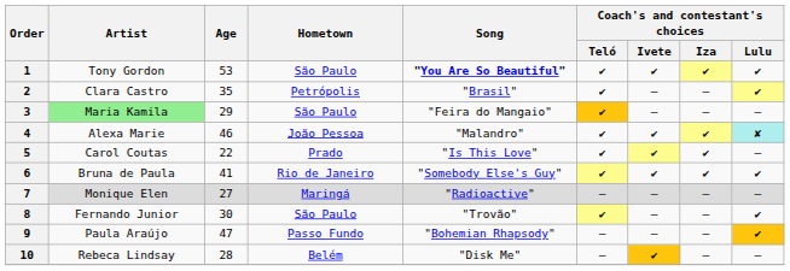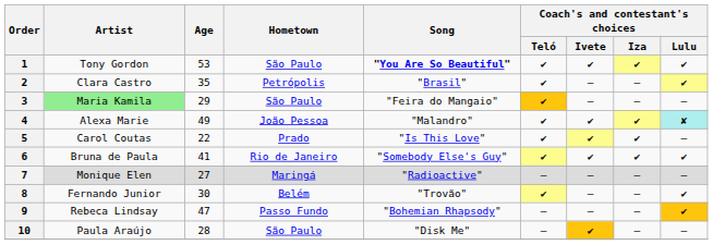 <table class="wikitable" style="text-align:center; line-height:17px; width:100%;">
 <tr>
 <th scope="col" rowspan=2 width="04%">Order</th>
 <th scope="col" rowspan=2 width="18%">Artist</th>
 <th scope="col" rowspan=2 width="05%">Age</th>
 <th scope="col" rowspan=2 width="18%">Hometown</th>
 <th scope="col" rowspan=2 width="20%">Song</th>
 <th scope="col" colspan=4 width="24%">Coach's and contestant's choices</th>
 </tr>
 <tr>
 <th width="6%">Teló</th>
 <th width="6%">Ivete</th>
 <th width="6%">Iza</th>
 <th width="6%">Lulu</th>
 </tr>
 <tr>
 <th>1</th>
 <td>Tony Gordon</td>
 <td>53</td>
 <td><a href='#'>São Paulo</a></td>
 <td><strong>"<a href='#'>You Are So Beautiful</a>"</strong></td>
 <td>✔</td>
 <td>✔</td>
 <td bgcolor=FDFC8F>✔</td>
 <td>✔</td>
 </tr>
 <tr>
 <th>2</th>
 <td>Clara Castro</td>
 <td>35</td>
 <td><a href='#'>Petrópolis</a></td>
 <td>"<a href='#'>Brasil</a>"</td>
 <td>✔</td>
 <td>—</td>
 <td>—</td>
 <td bgcolor=FDFC8F>✔</td>
 </tr>
 <tr>
 <th>3</th>
 <td style="background: lightgreen;">Maria Kamila</td>
 <td>29</td>
 <td><a href='#'>São Paulo</a></td>
 <td>"Feira do Mangaio"</td>
 <td bgcolor=FFC40C>✔</td>
 <td>—</td>
 <td>—</td>
 <td>—</td>
 </tr>
 <tr>
 <th>4</th>
 <td>Alexa Marie</td>
-<td>46</td>
+<td>49</td>
 <td><a href='#'>João Pessoa</a></td>
 <td>"Malandro"</td>
 <td>✔</td>
 <td>✔</td>
 <td bgcolor=FDFC8F>✔</td>
 <td bgcolor=afeeee>✘</td>
 </tr>
 <tr>
 <th>5</th>
 <td>Carol Coutas</td>
 <td>22</td>
 <td><a href='#'>Prado</a></td>
 <td>"<a href='#'>Is This Love</a>"</td>
 <td>✔</td>
 <td bgcolor=FDFC8F>✔</td>
 <td>✔</td>
 <td>—</td>
 </tr>
 <tr>
 <th>6</th>
 <td>Bruna de Paula</td>
 <td>41</td>
 <td><a href='#'>Rio de Janeiro</a></td>
 <td>"<a href='#'>Somebody Else's Guy</a>"</td>
 <td bgcolor=FDFC8F>✔</td>
 <td>✔</td>
 <td>✔</td>
 <td>✔</td>
 </tr>
 <tr bgcolor=DCDCDC>
 <th>7</th>
 <td>Monique Elen</td>
 <td>27</td>
 <td><a href='#'>Maringá</a></td>
 <td>"<a href='#'>Radioactive</a>"</td>
 <td>—</td>
 <td>—</td>
 <td>—</td>
 <td>—</td>
 </tr>
 <tr>
 <th>8</th>
 <td>Fernando Junior</td>
 <td>30</td>
-<td><a href='#'>São Paulo</a></td>
+<td><a href='#'>Belém</a></td>
 <td>"Trovão"</td>
 <td bgcolor=FDFC8F>✔</td>
 <td>—</td>
 <td>—</td>
 <td>✔</td>
 </tr>
 <tr>
 <th>9</th>
-<td>Paula Araújo</td>
+<td>Rebeca Lindsay</td>
 <td>47</td>
 <td><a href='#'>Passo Fundo</a></td>
 <td>"<a href='#'>Bohemian Rhapsody</a>"</td>
 <td>—</td>
 <td>—</td>
 <td>—</td>
 <td bgcolor=FFC40C>✔</td>
 </tr>
 <tr>
 <th>10</th>
-<td>Rebeca Lindsay</td>
+<td>Paula Araújo</td>
 <td>28</td>
-<td><a href='#'>Belém</a></td>
+<td><a href='#'>São Paulo</a></td>
 <td>"Disk Me"</td>
 <td>—</td>
 <td bgcolor=FFC40C>✔</td>
 <td>—</td>
 <td>—</td>
 </tr>
 <tr>
 </tr>
 </table>
